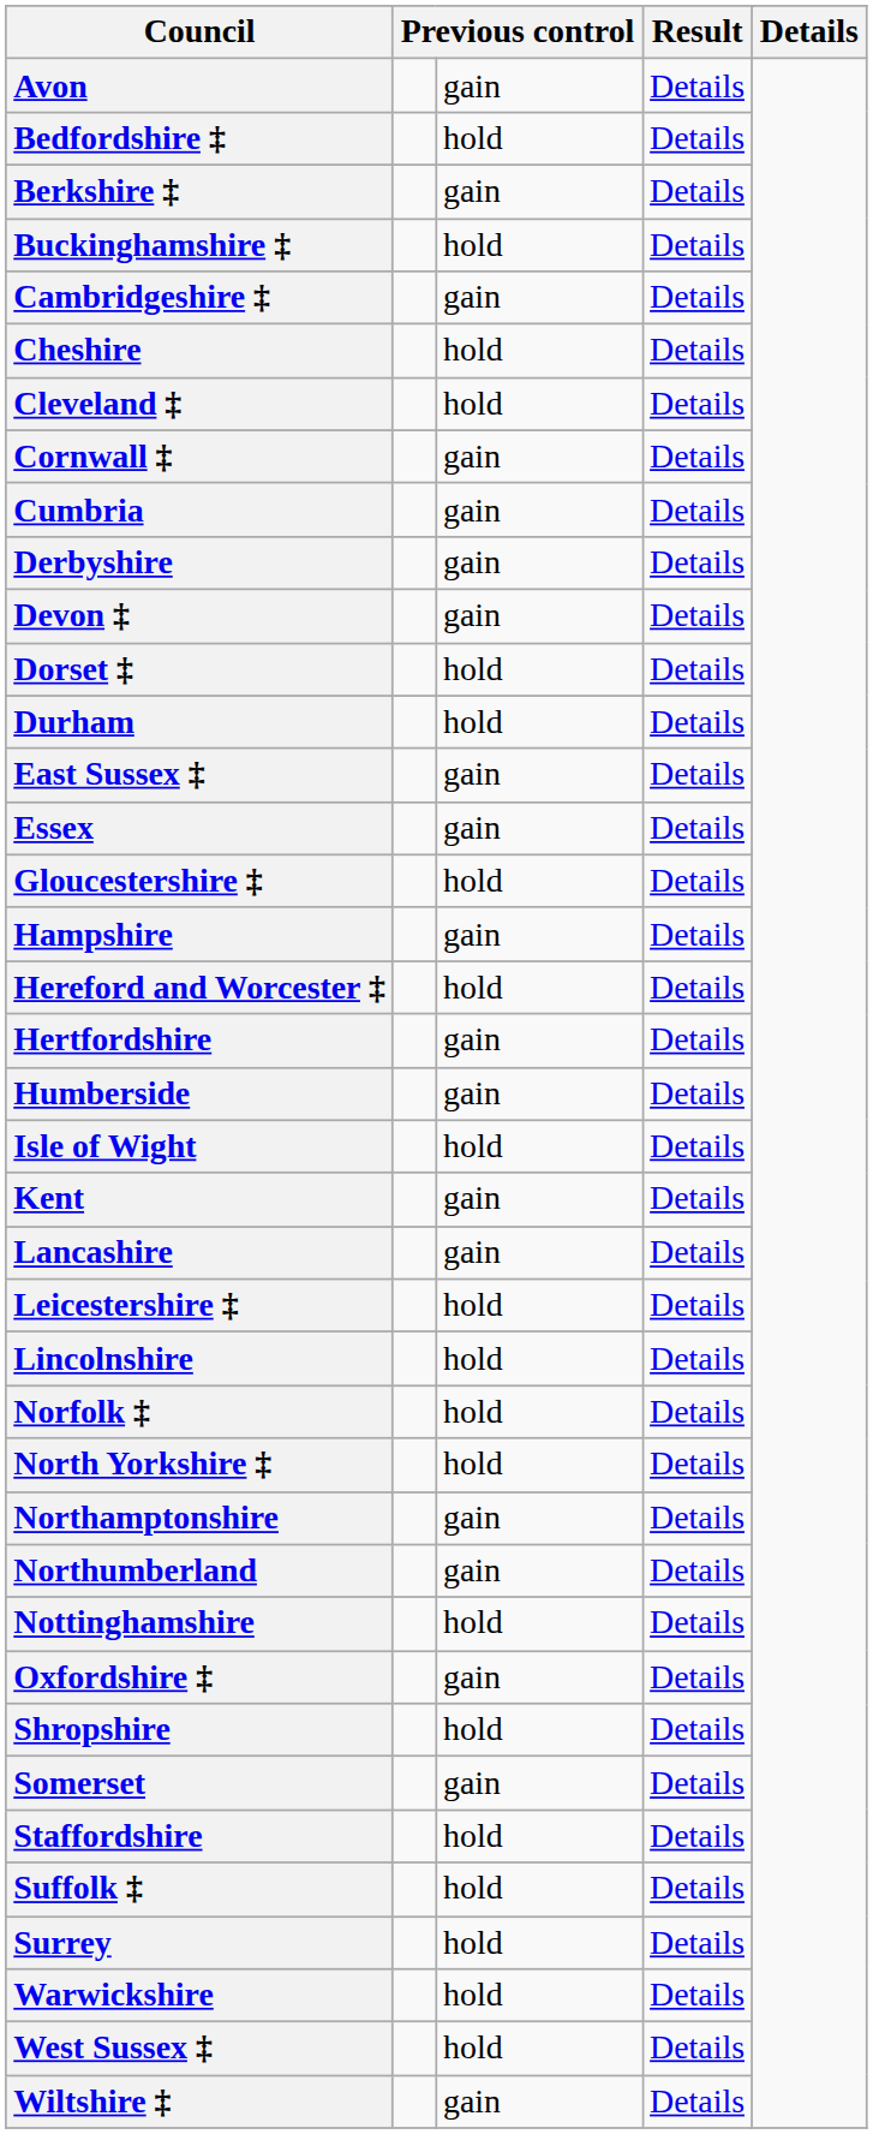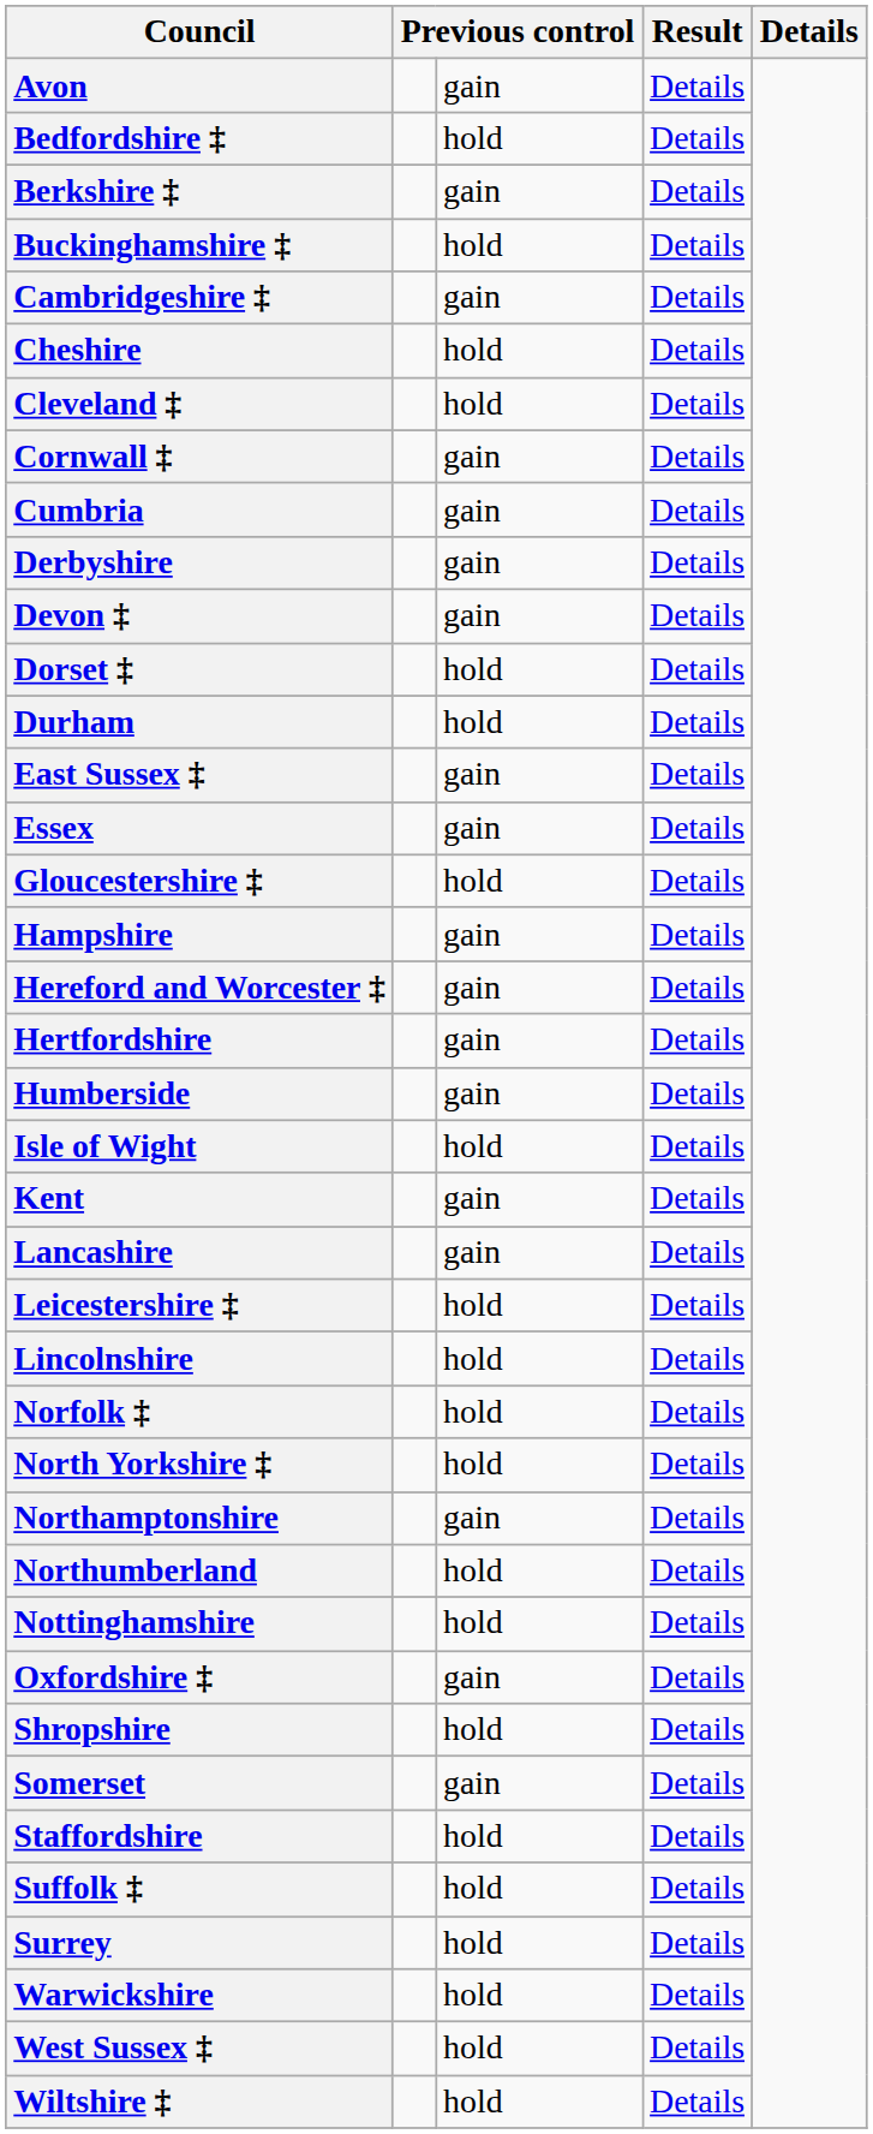 <table class="wikitable sortable" border="1">
 <tr>
 <th scope="col">Council</th>
 <th colspan=2>Previous control</th>
 <th colspan=2>Result</th>
 <th class="unsortable" scope="col">Details</th>
 </tr>
 <tr>
 <th scope="row" style="text-align: left;"><a href='#'>Avon</a></th>
 <td></td>
 <td> gain</td>
 <td><a href='#'>Details</a></td>
 </tr>
 <tr>
 <th scope="row" style="text-align: left;"><a href='#'>Bedfordshire</a> ‡</th>
 <td></td>
 <td> hold</td>
 <td><a href='#'>Details</a></td>
 </tr>
 <tr>
 <th scope="row" style="text-align: left;"><a href='#'>Berkshire</a> ‡</th>
 <td></td>
 <td> gain</td>
 <td><a href='#'>Details</a></td>
 </tr>
 <tr>
 <th scope="row" style="text-align: left;"><a href='#'>Buckinghamshire</a> ‡</th>
 <td></td>
 <td> hold</td>
 <td><a href='#'>Details</a></td>
 </tr>
 <tr>
 <th scope="row" style="text-align: left;"><a href='#'>Cambridgeshire</a> ‡</th>
 <td></td>
 <td> gain</td>
 <td><a href='#'>Details</a></td>
 </tr>
 <tr>
 <th scope="row" style="text-align: left;"><a href='#'>Cheshire</a></th>
 <td></td>
 <td> hold</td>
 <td><a href='#'>Details</a></td>
 </tr>
 <tr>
 <th scope="row" style="text-align: left;"><a href='#'>Cleveland</a> ‡</th>
 <td></td>
 <td> hold</td>
 <td><a href='#'>Details</a></td>
 </tr>
 <tr>
 <th scope="row" style="text-align: left;"><a href='#'>Cornwall</a> ‡</th>
 <td></td>
 <td> gain</td>
 <td><a href='#'>Details</a></td>
 </tr>
 <tr>
 <th scope="row" style="text-align: left;"><a href='#'>Cumbria</a></th>
 <td></td>
 <td> gain</td>
 <td><a href='#'>Details</a></td>
 </tr>
 <tr>
 <th scope="row" style="text-align: left;"><a href='#'>Derbyshire</a></th>
 <td></td>
 <td> gain</td>
 <td><a href='#'>Details</a></td>
 </tr>
 <tr>
 <th scope="row" style="text-align: left;"><a href='#'>Devon</a> ‡</th>
 <td></td>
 <td> gain</td>
 <td><a href='#'>Details</a></td>
 </tr>
 <tr>
 <th scope="row" style="text-align: left;"><a href='#'>Dorset</a> ‡</th>
 <td></td>
 <td> hold</td>
 <td><a href='#'>Details</a></td>
 </tr>
 <tr>
 <th scope="row" style="text-align: left;"><a href='#'>Durham</a></th>
 <td></td>
 <td> hold</td>
 <td><a href='#'>Details</a></td>
 </tr>
 <tr>
 <th scope="row" style="text-align: left;"><a href='#'>East Sussex</a> ‡</th>
 <td></td>
 <td> gain</td>
 <td><a href='#'>Details</a></td>
 </tr>
 <tr>
 <th scope="row" style="text-align: left;"><a href='#'>Essex</a></th>
 <td></td>
 <td> gain</td>
 <td><a href='#'>Details</a></td>
 </tr>
 <tr>
 <th scope="row" style="text-align: left;"><a href='#'>Gloucestershire</a> ‡</th>
 <td></td>
 <td> hold</td>
 <td><a href='#'>Details</a></td>
 </tr>
 <tr>
 <th scope="row" style="text-align: left;"><a href='#'>Hampshire</a></th>
 <td></td>
 <td> gain</td>
 <td><a href='#'>Details</a></td>
 </tr>
 <tr>
 <th scope="row" style="text-align: left;"><a href='#'>Hereford and Worcester</a> ‡</th>
 <td></td>
-<td> hold</td>
+<td> gain</td>
 <td><a href='#'>Details</a></td>
 </tr>
 <tr>
 <th scope="row" style="text-align: left;"><a href='#'>Hertfordshire</a></th>
 <td></td>
 <td> gain</td>
 <td><a href='#'>Details</a></td>
 </tr>
 <tr>
 <th scope="row" style="text-align: left;"><a href='#'>Humberside</a></th>
 <td></td>
 <td> gain</td>
 <td><a href='#'>Details</a></td>
 </tr>
 <tr>
 <th scope="row" style="text-align: left;"><a href='#'>Isle of Wight</a></th>
 <td></td>
 <td> hold</td>
 <td><a href='#'>Details</a></td>
 </tr>
 <tr>
 <th scope="row" style="text-align: left;"><a href='#'>Kent</a></th>
 <td></td>
 <td> gain</td>
 <td><a href='#'>Details</a></td>
 </tr>
 <tr>
 <th scope="row" style="text-align: left;"><a href='#'>Lancashire</a></th>
 <td></td>
 <td> gain</td>
 <td><a href='#'>Details</a></td>
 </tr>
 <tr>
 <th scope="row" style="text-align: left;"><a href='#'>Leicestershire</a> ‡</th>
 <td></td>
 <td> hold</td>
 <td><a href='#'>Details</a></td>
 </tr>
 <tr>
 <th scope="row" style="text-align: left;"><a href='#'>Lincolnshire</a></th>
 <td></td>
 <td> hold</td>
 <td><a href='#'>Details</a></td>
 </tr>
 <tr>
 <th scope="row" style="text-align: left;"><a href='#'>Norfolk</a> ‡</th>
 <td></td>
 <td> hold</td>
 <td><a href='#'>Details</a></td>
 </tr>
 <tr>
 <th scope="row" style="text-align: left;"><a href='#'>North Yorkshire</a> ‡</th>
 <td></td>
 <td> hold</td>
 <td><a href='#'>Details</a></td>
 </tr>
 <tr>
 <th scope="row" style="text-align: left;"><a href='#'>Northamptonshire</a></th>
 <td></td>
 <td> gain</td>
 <td><a href='#'>Details</a></td>
 </tr>
 <tr>
 <th scope="row" style="text-align: left;"><a href='#'>Northumberland</a></th>
 <td></td>
-<td> gain</td>
+<td> hold</td>
 <td><a href='#'>Details</a></td>
 </tr>
 <tr>
 <th scope="row" style="text-align: left;"><a href='#'>Nottinghamshire</a></th>
 <td></td>
 <td> hold</td>
 <td><a href='#'>Details</a></td>
 </tr>
 <tr>
 <th scope="row" style="text-align: left;"><a href='#'>Oxfordshire</a> ‡</th>
 <td></td>
 <td> gain</td>
 <td><a href='#'>Details</a></td>
 </tr>
 <tr>
 <th scope="row" style="text-align: left;"><a href='#'>Shropshire</a></th>
 <td></td>
 <td> hold</td>
 <td><a href='#'>Details</a></td>
 </tr>
 <tr>
 <th scope="row" style="text-align: left;"><a href='#'>Somerset</a></th>
 <td></td>
 <td> gain</td>
 <td><a href='#'>Details</a></td>
 </tr>
 <tr>
 <th scope="row" style="text-align: left;"><a href='#'>Staffordshire</a></th>
 <td></td>
 <td> hold</td>
 <td><a href='#'>Details</a></td>
 </tr>
 <tr>
 <th scope="row" style="text-align: left;"><a href='#'>Suffolk</a> ‡</th>
 <td></td>
 <td> hold</td>
 <td><a href='#'>Details</a></td>
 </tr>
 <tr>
 <th scope="row" style="text-align: left;"><a href='#'>Surrey</a></th>
 <td></td>
 <td> hold</td>
 <td><a href='#'>Details</a></td>
 </tr>
 <tr>
 <th scope="row" style="text-align: left;"><a href='#'>Warwickshire</a></th>
 <td></td>
 <td> hold</td>
 <td><a href='#'>Details</a></td>
 </tr>
 <tr>
 <th scope="row" style="text-align: left;"><a href='#'>West Sussex</a> ‡</th>
 <td></td>
 <td> hold</td>
 <td><a href='#'>Details</a></td>
 </tr>
 <tr>
 <th scope="row" style="text-align: left;"><a href='#'>Wiltshire</a> ‡</th>
 <td></td>
-<td> gain</td>
+<td> hold</td>
 <td><a href='#'>Details</a></td>
 </tr>
 </table>
